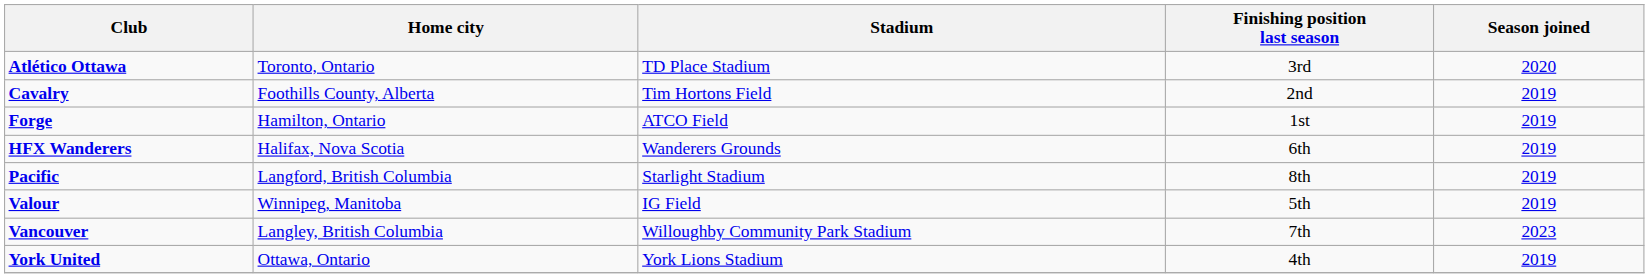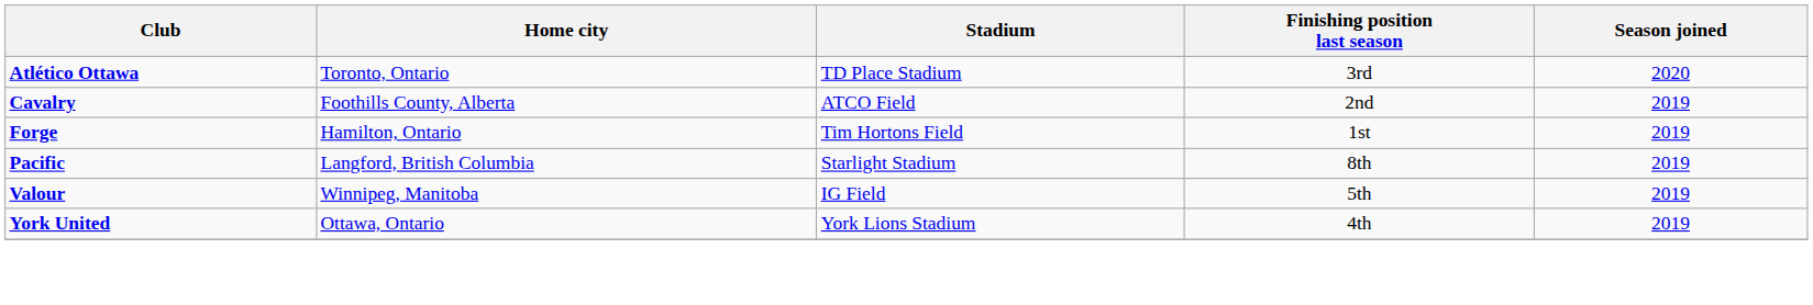 <table class="wikitable sortable" width=95% style="font-size:100%">
 <tr>
 <th>Club</th>
 <th>Home city</th>
 <th>Stadium</th>
 <th>Finishing position<br><a href='#'>last season</a></th>
 <th>Season joined</th>
 </tr>
 <tr>
 <td style="text-align:left;"><strong><a href='#'>Atlético Ottawa</a></strong></td>
 <td><a href='#'>Toronto, Ontario</a></td>
 <td><a href='#'>TD Place Stadium</a></td>
 <td align=center>3rd</td>
 <td align=center><a href='#'>2020</a></td>
 </tr>
 <tr>
 <td style="text-align:left;"><strong><a href='#'>Cavalry</a></strong></td>
 <td><a href='#'>Foothills County, Alberta</a></td>
-<td><a href='#'>Tim Hortons Field</a></td>
+<td><a href='#'>ATCO Field</a></td>
 <td align=center>2nd</td>
 <td align=center><a href='#'>2019</a></td>
 </tr>
 <tr>
 <td style="text-align:left;"><strong><a href='#'>Forge</a></strong></td>
 <td><a href='#'>Hamilton, Ontario</a></td>
-<td><a href='#'>ATCO Field</a></td>
+<td><a href='#'>Tim Hortons Field</a></td>
 <td align=center>1st</td>
-<td align=center><a href='#'>2019</a></td>
-</tr>
-<tr>
-<td style="text-align:left;"><strong><a href='#'>HFX Wanderers</a></strong></td>
-<td><a href='#'>Halifax, Nova Scotia</a></td>
-<td><a href='#'>Wanderers Grounds</a></td>
-<td align=center>6th</td>
 <td align=center><a href='#'>2019</a></td>
 </tr>
 <tr>
 <td style="text-align:left;"><strong><a href='#'>Pacific</a></strong></td>
 <td><a href='#'>Langford, British Columbia</a></td>
 <td><a href='#'>Starlight Stadium</a></td>
 <td align=center>8th</td>
 <td align=center><a href='#'>2019</a></td>
 </tr>
 <tr>
 <td style="text-align:left;"><strong><a href='#'>Valour</a></strong></td>
 <td><a href='#'>Winnipeg, Manitoba</a></td>
 <td><a href='#'>IG Field</a></td>
 <td align=center>5th</td>
 <td align=center><a href='#'>2019</a></td>
 </tr>
 <tr>
-<td style="text-align:left;"><strong><a href='#'>Vancouver</a></strong></td>
-<td><a href='#'>Langley, British Columbia</a></td>
-<td><a href='#'>Willoughby Community Park Stadium</a></td>
-<td align=center>7th</td>
-<td align=center><a href='#'>2023</a></td>
-</tr>
-<tr>
 <td style="text-align:left;"><strong><a href='#'>York United</a></strong></td>
 <td><a href='#'>Ottawa, Ontario</a></td>
 <td><a href='#'>York Lions Stadium</a></td>
 <td align=center>4th</td>
 <td align=center><a href='#'>2019</a></td>
 </tr>
 <tr>
 </tr>
 </table>
